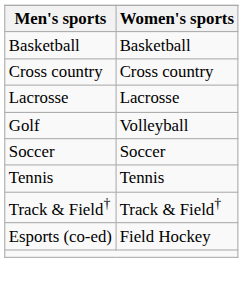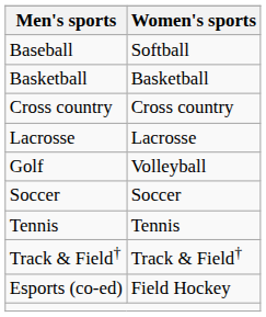 <table class="wikitable" style="float:right">
 <tr>
 </tr>
 <tr>
 <th scope="col">Men's sports</th>
 <th scope="col">Women's sports</th>
+</tr>
+<tr>
+<td>Baseball</td>
+<td>Softball</td>
 </tr>
 <tr>
 <td>Basketball</td>
 <td>Basketball</td>
 </tr>
 <tr>
 <td>Cross country</td>
 <td>Cross country</td>
 </tr>
 <tr>
 <td>Lacrosse</td>
 <td>Lacrosse</td>
 </tr>
 <tr>
 <td>Golf</td>
 <td>Volleyball</td>
 </tr>
 <tr>
 <td>Soccer</td>
 <td>Soccer</td>
 </tr>
 <tr>
 <td>Tennis</td>
 <td>Tennis</td>
 </tr>
 <tr>
 <td>Track & Field<sup>†</sup></td>
 <td>Track & Field<sup>†</sup></td>
 </tr>
 <tr>
 <td>Esports (co-ed)</td>
 <td>Field Hockey</td>
 </tr>
 <tr>
 <td colspan="2"></td>
 </tr>
 </table>
